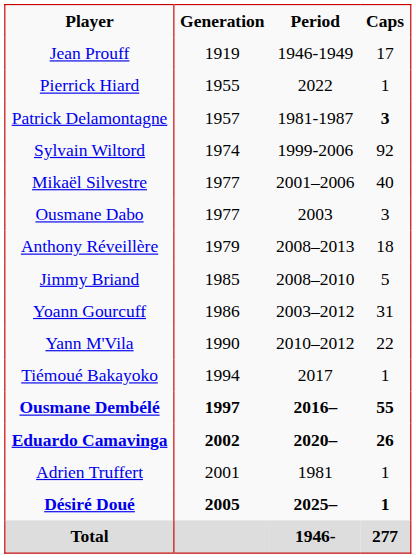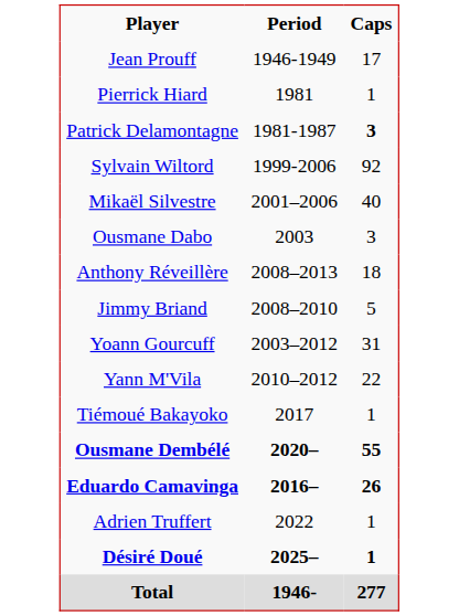 <table class="sortable alternance" cellpadding="5" style="font-size:95%; background-color:#F9F9F9; text-align:center; border:solid 1px #CA0000; border-collapse:collapse; margin-bottom:12px;" cellspacing="1" border="0" align="center">
 <tr>
 <th scope="col">Player</th>
-<th scope="col" style="border-left:solid 1px #CA0000">Generation</th>
 <th scope="col">Period</th>
 <th scope="col">Caps</th>
 </tr>
 <tr>
 <td><a href='#'>Jean Prouff</a></td>
-<td style="border-left:solid 1px #CA0000">1919</td>
 <td>1946-1949</td>
 <td>17</td>
 </tr>
 <tr>
 <td><a href='#'>Pierrick Hiard</a></td>
-<td style="border-left:solid 1px #CA0000">1955</td>
-<td>2022</td>
+<td>1981</td>
 <td>1</td>
 </tr>
 <tr>
 <td><a href='#'>Patrick Delamontagne</a></td>
-<td style="border-left:solid 1px #CA0000">1957</td>
 <td>1981-1987</td>
 <td><strong>3</strong></td>
 </tr>
 <tr>
 <td><a href='#'>Sylvain Wiltord</a></td>
-<td style="border-left:solid 1px #CA0000">1974</td>
 <td>1999-2006</td>
 <td>92</td>
 </tr>
 <tr>
 <td><a href='#'>Mikaël Silvestre</a></td>
-<td style="border-left:solid 1px #CA0000">1977</td>
 <td>2001–2006</td>
 <td>40</td>
 </tr>
 <tr>
 <td><a href='#'>Ousmane Dabo</a></td>
-<td style="border-left:solid 1px #CA0000">1977</td>
 <td>2003</td>
 <td>3</td>
 </tr>
 <tr>
 <td><a href='#'>Anthony Réveillère</a></td>
-<td style="border-left:solid 1px #CA0000">1979</td>
 <td>2008–2013</td>
 <td>18</td>
 </tr>
 <tr>
 <td><a href='#'>Jimmy Briand</a></td>
-<td style="border-left:solid 1px #CA0000">1985</td>
 <td>2008–2010</td>
 <td>5</td>
 </tr>
 <tr>
 <td><a href='#'>Yoann Gourcuff</a></td>
-<td style="border-left:solid 1px #CA0000">1986</td>
 <td>2003–2012</td>
 <td>31</td>
 </tr>
 <tr>
 <td><a href='#'>Yann M'Vila</a></td>
-<td style="border-left:solid 1px #CA0000">1990</td>
 <td>2010–2012</td>
 <td>22</td>
 </tr>
 <tr>
 <td><a href='#'>Tiémoué Bakayoko</a></td>
-<td style="border-left:solid 1px #CA0000">1994</td>
 <td>2017</td>
 <td>1</td>
 </tr>
 <tr>
 <td><strong><a href='#'>Ousmane Dembélé</a></strong></td>
-<td style="border-left:solid 1px #CA0000"><strong>1997</strong></td>
-<td><strong>2016–</strong></td>
+<td><strong>2020–</strong></td>
 <td><strong>55</strong></td>
 </tr>
 <tr>
 <td><strong><a href='#'>Eduardo Camavinga</a></strong></td>
-<td style="border-left:solid 1px #CA0000"><strong>2002</strong></td>
-<td><strong>2020–</strong></td>
+<td><strong>2016–</strong></td>
 <td><strong>26</strong></td>
 </tr>
 <tr>
 <td><a href='#'>Adrien Truffert</a></td>
-<td style="border-left:solid 1px #CA0000">2001</td>
-<td>1981</td>
+<td>2022</td>
 <td>1</td>
 </tr>
 <tr>
 <td><strong><a href='#'>Désiré Doué</a></strong></td>
-<td style="border-left:solid 1px #CA0000"><strong>2005</strong></td>
 <td><strong>2025–</strong></td>
 <td><strong>1</strong></td>
 </tr>
 <tr class="sortbottom" style="background:#DDDDDD;">
 <td><strong>Total</strong></td>
-<td style="border-left:solid 1px #CA0000"></td>
 <td><strong>1946-</strong></td>
 <td><strong>277</strong></td>
 </tr>
 </table>
